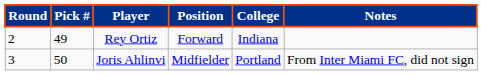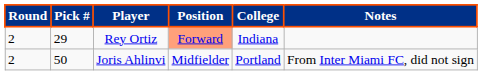 <table class="wikitable" style="text-align:left; font-size:100%;">
 <tr>
 <th style="background:#003087; color:#FFFFFF; border:2px solid #FE5000;" scope="col">Round</th>
 <th style="background:#003087; color:#FFFFFF; border:2px solid #FE5000;" scope="col">Pick #</th>
 <th style="background:#003087; color:#FFFFFF; border:2px solid #FE5000;" scope="col">Player</th>
 <th style="background:#003087; color:#FFFFFF; border:2px solid #FE5000;" scope="col">Position</th>
 <th style="background:#003087; color:#FFFFFF; border:2px solid #FE5000;" scope="col">College</th>
 <th style="background:#003087; color:#FFFFFF; border:2px solid #FE5000;" scope="col">Notes</th>
 </tr>
 <tr>
 <td>2</td>
-<td>49</td>
+<td>29</td>
 <td style="text-align:center;"> <a href='#'>Rey Ortiz</a></td>
-<td style="text-align:center;"><a href='#'>Forward</a></td>
+<td style="background: lightsalmon; text-align:center;"><a href='#'>Forward</a></td>
 <td style="text-align:center;"><a href='#'>Indiana</a></td>
 <td style="text-align:center;"></td>
 </tr>
 <tr>
-<td>3</td>
+<td>2</td>
 <td>50</td>
 <td style="text-align:center;"> <a href='#'>Joris Ahlinvi</a></td>
 <td style="text-align:center;"><a href='#'>Midfielder</a></td>
 <td style="text-align:center;"><a href='#'>Portland</a></td>
 <td style="text-align:center;">From <a href='#'>Inter Miami FC</a>, did not sign</td>
 </tr>
 </table>
